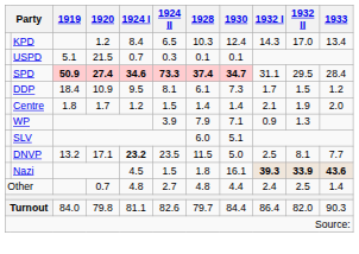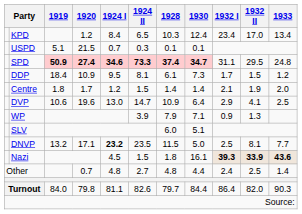 <table class=wikitable style="font-size:90%; text-align:center">
 <tr>
 <th style="width:60px" colspan=2>Party</th>
 <th style="width:40px"><a href='#'>1919</a></th>
 <th style="width:40px"><a href='#'>1920</a></th>
 <th style="width:40px"><a href='#'>1924 I</a></th>
 <th style="width:40px"><a href='#'>1924 II</a></th>
 <th style="width:40px"><a href='#'>1928</a></th>
 <th style="width:40px"><a href='#'>1930</a></th>
 <th style="width:40px"><a href='#'>1932 I</a></th>
 <th style="width:40px"><a href='#'>1932 II</a></th>
 <th style="width:40px"><a href='#'>1933</a></th>
 </tr>
 <tr>
 <td bgcolor=></td>
 <td align=left><a href='#'>KPD</a></td>
 <td></td>
 <td>1.2</td>
 <td>8.4</td>
 <td>6.5</td>
 <td>10.3</td>
 <td>12.4</td>
-<td>14.3</td>
+<td>23.4</td>
 <td>17.0</td>
 <td>13.4</td>
 </tr>
 <tr>
 <td bgcolor=></td>
 <td align=left><a href='#'>USPD</a></td>
 <td>5.1</td>
 <td>21.5</td>
 <td>0.7</td>
 <td>0.3</td>
 <td>0.1</td>
 <td>0.1</td>
 </tr>
 <tr>
 <td bgcolor=></td>
 <td align=left><a href='#'>SPD</a></td>
 <td bgcolor=#FFCCCF><strong>50.9</strong></td>
 <td bgcolor=#FFCCCF><strong>27.4</strong></td>
 <td bgcolor=#FFCCCF><strong>34.6</strong></td>
 <td bgcolor=#FFCCCF><strong>73.3 </strong></td>
 <td bgcolor=#FFCCCF><strong>37.4</strong></td>
 <td bgcolor=#FFCCCF><strong>34.7</strong></td>
 <td>31.1</td>
 <td>29.5</td>
-<td>28.4</td>
+<td>24.8</td>
 </tr>
 <tr>
 <td bgcolor=></td>
 <td align=left><a href='#'>DDP</a></td>
 <td>18.4</td>
 <td>10.9</td>
 <td>9.5</td>
 <td>8.1</td>
 <td>6.1</td>
 <td>7.3</td>
 <td>1.7</td>
 <td>1.5</td>
 <td>1.2</td>
 </tr>
 <tr>
 <td bgcolor=></td>
 <td align=left><a href='#'>Centre</a></td>
 <td>1.8</td>
 <td>1.7</td>
 <td>1.2</td>
 <td>1.5</td>
 <td>1.4</td>
 <td>1.4</td>
 <td>2.1</td>
 <td>1.9</td>
 <td>2.0</td>
+</tr>
+<tr>
+<td bgcolor=></td>
+<td align=left><a href='#'>DVP</a></td>
+<td>10.6</td>
+<td>19.6</td>
+<td>13.0</td>
+<td>14.7</td>
+<td>10.9</td>
+<td>6.4</td>
+<td>2.9</td>
+<td>4.1</td>
+<td>2.5</td>
 </tr>
 <tr>
 <td bgcolor=></td>
 <td align=left><a href='#'>WP</a></td>
 <td colspan=3></td>
 <td>3.9</td>
 <td>7.9</td>
 <td>7.1</td>
 <td>0.9</td>
 <td>1.3</td>
 <td></td>
 </tr>
 <tr>
 <td bgcolor=></td>
 <td align=left><a href='#'>SLV</a></td>
 <td colspan=4></td>
 <td>6.0</td>
 <td>5.1</td>
 </tr>
 <tr>
 <td bgcolor=></td>
 <td align=left><a href='#'>DNVP</a></td>
 <td>13.2</td>
 <td>17.1</td>
 <td><strong>23.2</strong></td>
 <td>23.5</td>
 <td>11.5</td>
 <td>5.0</td>
 <td>2.5</td>
 <td>8.1</td>
 <td>7.7</td>
 </tr>
 <tr>
 <td bgcolor=></td>
 <td align=left><a href='#'>Nazi</a></td>
 <td colspan=2></td>
 <td>4.5</td>
 <td>1.5</td>
 <td>1.8</td>
 <td>16.1</td>
 <td bgcolor=#F0E6DB><strong>39.3</strong></td>
 <td bgcolor=#F0E6DB><strong>33.9</strong></td>
 <td bgcolor=#F0E6DB><strong>43.6</strong></td>
 </tr>
 <tr>
 <td colspan=2 align=left>Other</td>
 <td></td>
 <td>0.7</td>
 <td>4.8</td>
 <td>2.7</td>
 <td>4.8</td>
 <td>4.4</td>
 <td>2.4</td>
 <td>2.5</td>
 <td>1.4</td>
 </tr>
 <tr>
 <th colspan=11></th>
 </tr>
 <tr>
 <th colspan=2 align=left>Turnout</th>
 <td>84.0</td>
 <td>79.8</td>
 <td>81.1</td>
 <td>82.6</td>
 <td>79.7</td>
 <td>84.4</td>
 <td>86.4</td>
 <td>82.0</td>
 <td>90.3</td>
 </tr>
 <tr>
 <td colspan=11 align=right>Source: </td>
 </tr>
 </table>
